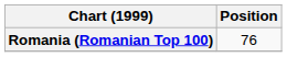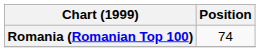 <table class="wikitable plainrowheaders" style="text-align:center">
 <tr>
 <th>Chart (1999)</th>
 <th>Position</th>
 </tr>
 <tr>
 <th scope="row">Romania (<a href='#'>Romanian Top 100</a>)</th>
-<td>76</td>
+<td>74</td>
 </tr>
 <tr>
 </tr>
 </table>
